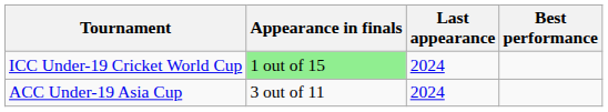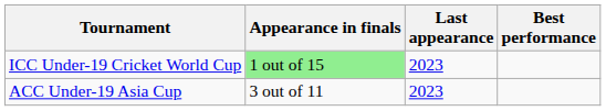 <table class="wikitable sortable" style="text-align:left;">
 <tr>
 <th>Tournament</th>
 <th data-sort-type="number">Appearance in finals</th>
 <th>Last<br>appearance</th>
 <th>Best<br>performance</th>
 </tr>
 <tr>
 <td><a href='#'>ICC Under-19 Cricket World Cup</a></td>
 <td style="background: lightgreen;">1 out of 15</td>
-<td><a href='#'>2024</a></td>
+<td><a href='#'>2023</a></td>
 <td></td>
 </tr>
 <tr>
 <td><a href='#'>ACC Under-19 Asia Cup</a></td>
 <td>3 out of 11</td>
-<td><a href='#'>2024</a></td>
+<td><a href='#'>2023</a></td>
 <td></td>
 </tr>
 </table>
